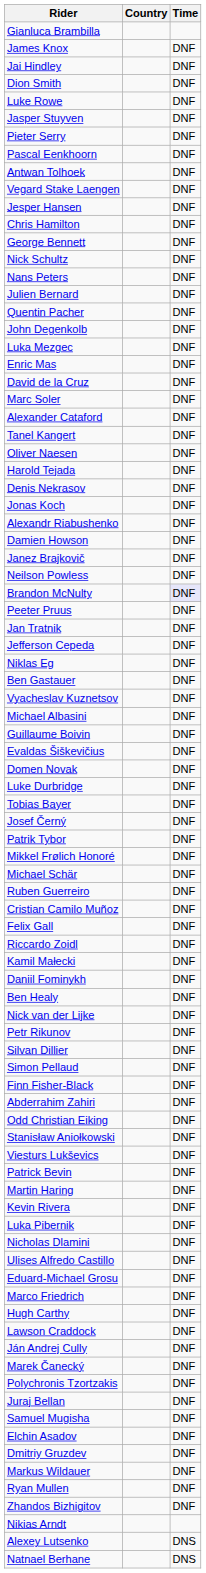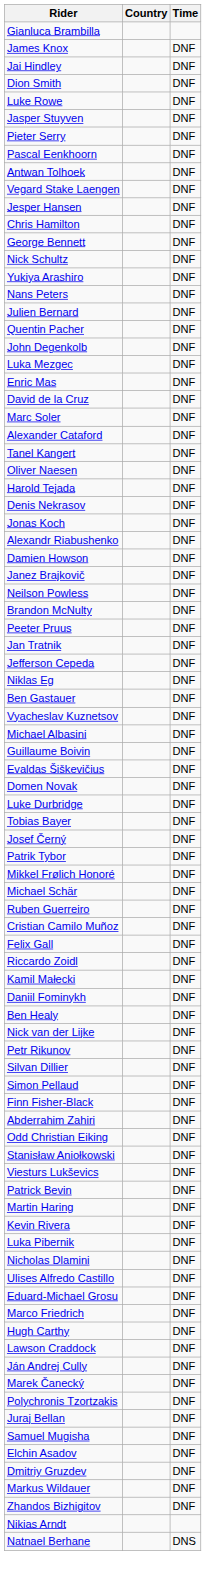 <table class="wikitable" style="font-size:95%; text-align:left;">
 <tr>
 <th>Rider</th>
 <th>Country</th>
 <th>Time</th>
 </tr>
 <tr>
 <td><a href='#'>Gianluca Brambilla</a></td>
 <td></td>
 <td></td>
 </tr>
 <tr>
 <td><a href='#'>James Knox</a></td>
 <td></td>
 <td>DNF</td>
 </tr>
 <tr>
 <td><a href='#'>Jai Hindley</a></td>
 <td></td>
 <td>DNF</td>
 </tr>
 <tr>
 <td><a href='#'>Dion Smith</a></td>
 <td></td>
 <td>DNF</td>
 </tr>
 <tr>
 <td><a href='#'>Luke Rowe</a></td>
 <td></td>
 <td>DNF</td>
 </tr>
 <tr>
 <td><a href='#'>Jasper Stuyven</a></td>
 <td></td>
 <td>DNF</td>
 </tr>
 <tr>
 <td><a href='#'>Pieter Serry</a></td>
 <td></td>
 <td>DNF</td>
 </tr>
 <tr>
 <td><a href='#'>Pascal Eenkhoorn</a></td>
 <td></td>
 <td>DNF</td>
 </tr>
 <tr>
 <td><a href='#'>Antwan Tolhoek</a></td>
 <td></td>
 <td>DNF</td>
 </tr>
 <tr>
 <td><a href='#'>Vegard Stake Laengen</a></td>
 <td></td>
 <td>DNF</td>
 </tr>
 <tr>
 <td><a href='#'>Jesper Hansen</a></td>
 <td></td>
 <td>DNF</td>
 </tr>
 <tr>
 <td><a href='#'>Chris Hamilton</a></td>
 <td></td>
 <td>DNF</td>
 </tr>
 <tr>
 <td><a href='#'>George Bennett</a></td>
 <td></td>
 <td>DNF</td>
 </tr>
 <tr>
 <td><a href='#'>Nick Schultz</a></td>
+<td></td>
+<td>DNF</td>
+</tr>
+<tr>
+<td><a href='#'>Yukiya Arashiro</a></td>
 <td></td>
 <td>DNF</td>
 </tr>
 <tr>
 <td><a href='#'>Nans Peters</a></td>
 <td></td>
 <td>DNF</td>
 </tr>
 <tr>
 <td><a href='#'>Julien Bernard</a></td>
 <td></td>
 <td>DNF</td>
 </tr>
 <tr>
 <td><a href='#'>Quentin Pacher</a></td>
 <td></td>
 <td>DNF</td>
 </tr>
 <tr>
 <td><a href='#'>John Degenkolb</a></td>
 <td></td>
 <td>DNF</td>
 </tr>
 <tr>
 <td><a href='#'>Luka Mezgec</a></td>
 <td></td>
 <td>DNF</td>
 </tr>
 <tr>
 <td><a href='#'>Enric Mas</a></td>
 <td></td>
 <td>DNF</td>
 </tr>
 <tr>
 <td><a href='#'>David de la Cruz</a></td>
 <td></td>
 <td>DNF</td>
 </tr>
 <tr>
 <td><a href='#'>Marc Soler</a></td>
 <td></td>
 <td>DNF</td>
 </tr>
 <tr>
 <td><a href='#'>Alexander Cataford</a></td>
 <td></td>
 <td>DNF</td>
 </tr>
 <tr>
 <td><a href='#'>Tanel Kangert</a></td>
 <td></td>
 <td>DNF</td>
 </tr>
 <tr>
 <td><a href='#'>Oliver Naesen</a></td>
 <td></td>
 <td>DNF</td>
 </tr>
 <tr>
 <td><a href='#'>Harold Tejada</a></td>
 <td></td>
 <td>DNF</td>
 </tr>
 <tr>
 <td><a href='#'>Denis Nekrasov</a></td>
 <td></td>
 <td>DNF</td>
 </tr>
 <tr>
 <td><a href='#'>Jonas Koch</a></td>
 <td></td>
 <td>DNF</td>
 </tr>
 <tr>
 <td><a href='#'>Alexandr Riabushenko</a></td>
 <td></td>
 <td>DNF</td>
 </tr>
 <tr>
 <td><a href='#'>Damien Howson</a></td>
 <td></td>
 <td>DNF</td>
 </tr>
 <tr>
 <td><a href='#'>Janez Brajkovič</a></td>
 <td></td>
 <td>DNF</td>
 </tr>
 <tr>
 <td><a href='#'>Neilson Powless</a></td>
 <td></td>
 <td>DNF</td>
 </tr>
 <tr>
 <td><a href='#'>Brandon McNulty</a></td>
 <td></td>
-<td style="background: lavender;">DNF</td>
+<td>DNF</td>
 </tr>
 <tr>
 <td><a href='#'>Peeter Pruus</a></td>
 <td></td>
 <td>DNF</td>
 </tr>
 <tr>
 <td><a href='#'>Jan Tratnik</a></td>
 <td></td>
 <td>DNF</td>
 </tr>
 <tr>
 <td><a href='#'>Jefferson Cepeda</a></td>
 <td></td>
 <td>DNF</td>
 </tr>
 <tr>
 <td><a href='#'>Niklas Eg</a></td>
 <td></td>
 <td>DNF</td>
 </tr>
 <tr>
 <td><a href='#'>Ben Gastauer</a></td>
 <td></td>
 <td>DNF</td>
 </tr>
 <tr>
 <td><a href='#'>Vyacheslav Kuznetsov</a></td>
 <td></td>
 <td>DNF</td>
 </tr>
 <tr>
 <td><a href='#'>Michael Albasini</a></td>
 <td></td>
 <td>DNF</td>
 </tr>
 <tr>
 <td><a href='#'>Guillaume Boivin</a></td>
 <td></td>
 <td>DNF</td>
 </tr>
 <tr>
 <td><a href='#'>Evaldas Šiškevičius</a></td>
 <td></td>
 <td>DNF</td>
 </tr>
 <tr>
 <td><a href='#'>Domen Novak</a></td>
 <td></td>
 <td>DNF</td>
 </tr>
 <tr>
 <td><a href='#'>Luke Durbridge</a></td>
 <td></td>
 <td>DNF</td>
 </tr>
 <tr>
 <td><a href='#'>Tobias Bayer</a></td>
 <td></td>
 <td>DNF</td>
 </tr>
 <tr>
 <td><a href='#'>Josef Černý</a></td>
 <td></td>
 <td>DNF</td>
 </tr>
 <tr>
 <td><a href='#'>Patrik Tybor</a></td>
 <td></td>
 <td>DNF</td>
 </tr>
 <tr>
 <td><a href='#'>Mikkel Frølich Honoré</a></td>
 <td></td>
 <td>DNF</td>
 </tr>
 <tr>
 <td><a href='#'>Michael Schär</a></td>
 <td></td>
 <td>DNF</td>
 </tr>
 <tr>
 <td><a href='#'>Ruben Guerreiro</a></td>
 <td></td>
 <td>DNF</td>
 </tr>
 <tr>
 <td><a href='#'>Cristian Camilo Muñoz</a></td>
 <td></td>
 <td>DNF</td>
 </tr>
 <tr>
 <td><a href='#'>Felix Gall</a></td>
 <td></td>
 <td>DNF</td>
 </tr>
 <tr>
 <td><a href='#'>Riccardo Zoidl</a></td>
 <td></td>
 <td>DNF</td>
 </tr>
 <tr>
 <td><a href='#'>Kamil Małecki</a></td>
 <td></td>
 <td>DNF</td>
 </tr>
 <tr>
 <td><a href='#'>Daniil Fominykh</a></td>
 <td></td>
 <td>DNF</td>
 </tr>
 <tr>
 <td><a href='#'>Ben Healy</a></td>
 <td></td>
 <td>DNF</td>
 </tr>
 <tr>
 <td><a href='#'>Nick van der Lijke</a></td>
 <td></td>
 <td>DNF</td>
 </tr>
 <tr>
 <td><a href='#'>Petr Rikunov</a></td>
 <td></td>
 <td>DNF</td>
 </tr>
 <tr>
 <td><a href='#'>Silvan Dillier</a></td>
 <td></td>
 <td>DNF</td>
 </tr>
 <tr>
 <td><a href='#'>Simon Pellaud</a></td>
 <td></td>
 <td>DNF</td>
 </tr>
 <tr>
 <td><a href='#'>Finn Fisher-Black</a></td>
 <td></td>
 <td>DNF</td>
 </tr>
 <tr>
 <td><a href='#'>Abderrahim Zahiri</a></td>
 <td></td>
 <td>DNF</td>
 </tr>
 <tr>
 <td><a href='#'>Odd Christian Eiking</a></td>
 <td></td>
 <td>DNF</td>
 </tr>
 <tr>
 <td><a href='#'>Stanisław Aniołkowski</a></td>
 <td></td>
 <td>DNF</td>
 </tr>
 <tr>
 <td><a href='#'>Viesturs Lukševics</a></td>
 <td></td>
 <td>DNF</td>
 </tr>
 <tr>
 <td><a href='#'>Patrick Bevin</a></td>
 <td></td>
 <td>DNF</td>
 </tr>
 <tr>
 <td><a href='#'>Martin Haring</a></td>
 <td></td>
 <td>DNF</td>
 </tr>
 <tr>
 <td><a href='#'>Kevin Rivera</a></td>
 <td></td>
 <td>DNF</td>
 </tr>
 <tr>
 <td><a href='#'>Luka Pibernik</a></td>
 <td></td>
 <td>DNF</td>
 </tr>
 <tr>
 <td><a href='#'>Nicholas Dlamini</a></td>
 <td></td>
 <td>DNF</td>
 </tr>
 <tr>
 <td><a href='#'>Ulises Alfredo Castillo</a></td>
 <td></td>
 <td>DNF</td>
 </tr>
 <tr>
 <td><a href='#'>Eduard-Michael Grosu</a></td>
 <td></td>
 <td>DNF</td>
 </tr>
 <tr>
 <td><a href='#'>Marco Friedrich</a></td>
 <td></td>
 <td>DNF</td>
 </tr>
 <tr>
 <td><a href='#'>Hugh Carthy</a></td>
 <td></td>
 <td>DNF</td>
 </tr>
 <tr>
 <td><a href='#'>Lawson Craddock</a></td>
 <td></td>
 <td>DNF</td>
 </tr>
 <tr>
 <td><a href='#'>Ján Andrej Cully</a></td>
 <td></td>
 <td>DNF</td>
 </tr>
 <tr>
 <td><a href='#'>Marek Čanecký</a></td>
 <td></td>
 <td>DNF</td>
 </tr>
 <tr>
 <td><a href='#'>Polychronis Tzortzakis</a></td>
 <td></td>
 <td>DNF</td>
 </tr>
 <tr>
 <td><a href='#'>Juraj Bellan</a></td>
 <td></td>
 <td>DNF</td>
 </tr>
 <tr>
 <td><a href='#'>Samuel Mugisha</a></td>
 <td></td>
 <td>DNF</td>
 </tr>
 <tr>
 <td><a href='#'>Elchin Asadov</a></td>
 <td></td>
 <td>DNF</td>
 </tr>
 <tr>
 <td><a href='#'>Dmitriy Gruzdev</a></td>
 <td></td>
 <td>DNF</td>
 </tr>
 <tr>
 <td><a href='#'>Markus Wildauer</a></td>
 <td></td>
 <td>DNF</td>
 </tr>
 <tr>
-<td><a href='#'>Ryan Mullen</a></td>
-<td></td>
-<td>DNF</td>
-</tr>
-<tr>
 <td><a href='#'>Zhandos Bizhigitov</a></td>
 <td></td>
 <td>DNF</td>
 </tr>
 <tr>
 <td><a href='#'>Nikias Arndt</a></td>
 <td></td>
 <td></td>
 </tr>
 <tr>
-<td><a href='#'>Alexey Lutsenko</a></td>
-<td></td>
-<td>DNS</td>
-</tr>
-<tr>
 <td><a href='#'>Natnael Berhane</a></td>
 <td></td>
 <td>DNS</td>
 </tr>
 </table>
